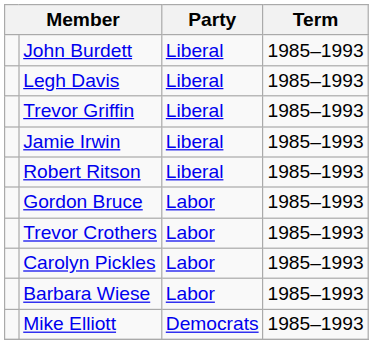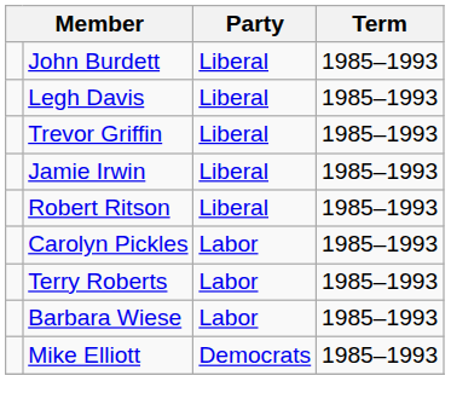 <table class="wikitable">
 <tr>
 <th colspan="2">Member</th>
 <th>Party</th>
 <th>Term</th>
 </tr>
 <tr>
 <td> </td>
 <td><a href='#'>John Burdett</a></td>
 <td><a href='#'>Liberal</a></td>
 <td>1985–1993</td>
 </tr>
 <tr>
 <td> </td>
 <td><a href='#'>Legh Davis</a></td>
 <td><a href='#'>Liberal</a></td>
 <td>1985–1993</td>
 </tr>
 <tr>
 <td> </td>
 <td><a href='#'>Trevor Griffin</a></td>
 <td><a href='#'>Liberal</a></td>
 <td>1985–1993</td>
 </tr>
 <tr>
 <td> </td>
 <td><a href='#'>Jamie Irwin</a></td>
 <td><a href='#'>Liberal</a></td>
 <td>1985–1993</td>
 </tr>
 <tr>
 <td> </td>
 <td><a href='#'>Robert Ritson</a></td>
 <td><a href='#'>Liberal</a></td>
 <td>1985–1993</td>
 </tr>
 <tr>
 <td> </td>
-<td><a href='#'>Gordon Bruce</a></td>
+<td><a href='#'>Carolyn Pickles</a></td>
 <td><a href='#'>Labor</a></td>
 <td>1985–1993</td>
 </tr>
 <tr>
 <td> </td>
-<td><a href='#'>Trevor Crothers</a></td>
-<td><a href='#'>Labor</a></td>
-<td>1985–1993</td>
-</tr>
-<tr>
-<td> </td>
-<td><a href='#'>Carolyn Pickles</a></td>
+<td><a href='#'>Terry Roberts</a></td>
 <td><a href='#'>Labor</a></td>
 <td>1985–1993</td>
 </tr>
 <tr>
 <td> </td>
 <td><a href='#'>Barbara Wiese</a></td>
 <td><a href='#'>Labor</a></td>
 <td>1985–1993</td>
 </tr>
 <tr>
 <td> </td>
 <td><a href='#'>Mike Elliott</a></td>
 <td><a href='#'>Democrats</a></td>
 <td>1985–1993</td>
 </tr>
 <tr>
 </tr>
 </table>
